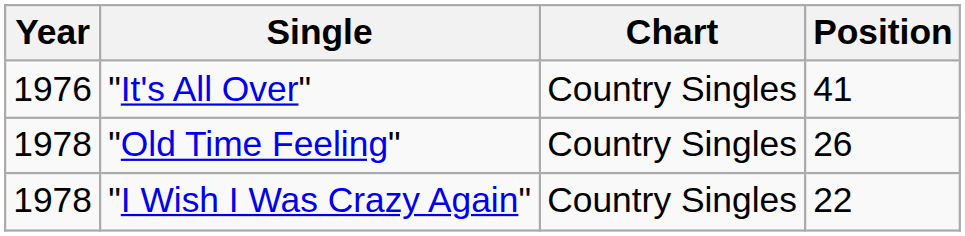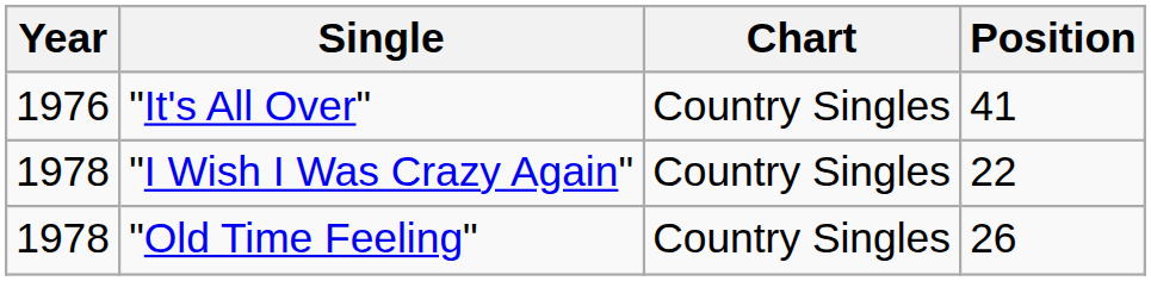 <table class="wikitable">
 <tr>
 <th align="left">Year</th>
 <th align="left">Single</th>
 <th align="left">Chart</th>
 <th align="left">Position</th>
 </tr>
 <tr>
 <td align="left">1976</td>
 <td align="left">"<a href='#'>It's All Over</a>"</td>
 <td align="left">Country Singles</td>
 <td align="left">41</td>
 </tr>
 <tr>
 <td align="left">1978</td>
+<td align="left">"<a href='#'>I Wish I Was Crazy Again</a>"</td>
+<td align="left">Country Singles</td>
+<td align="left">22</td>
+</tr>
+<tr>
+<td align="left">1978</td>
 <td align="left">"<a href='#'>Old Time Feeling</a>"</td>
 <td align="left">Country Singles</td>
 <td align="left">26</td>
 </tr>
-<tr>
-<td align="left">1978</td>
-<td align="left">"<a href='#'>I Wish I Was Crazy Again</a>"</td>
-<td align="left">Country Singles</td>
-<td align="left">22</td>
-</tr>
 </table>
